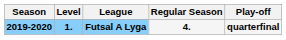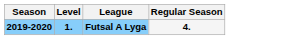 <table class="wikitable" style="font-size:90%;">
 <tr>
 <th>Season</th>
 <th>Level</th>
 <th>League</th>
 <th>Regular Season</th>
-<th>Play-off</th>
 </tr>
 <tr>
 <td bgcolor="#87CEFA" style="text-align:center;"><strong>2019-2020</strong></td>
 <td bgcolor="#87CEFA" style="text-align:center;"><strong>1.</strong></td>
 <td bgcolor="#87CEFA" style="text-align:center;"><strong>Futsal A Lyga</strong></td>
 <td bgcolor="#f5f5f5" style="text-align:center;"><strong>4.</strong></td>
-<td bgcolor="#f5f5f5" style="text-align:center;"><strong>quarterfinal</strong></td>
 </tr>
 </table>
